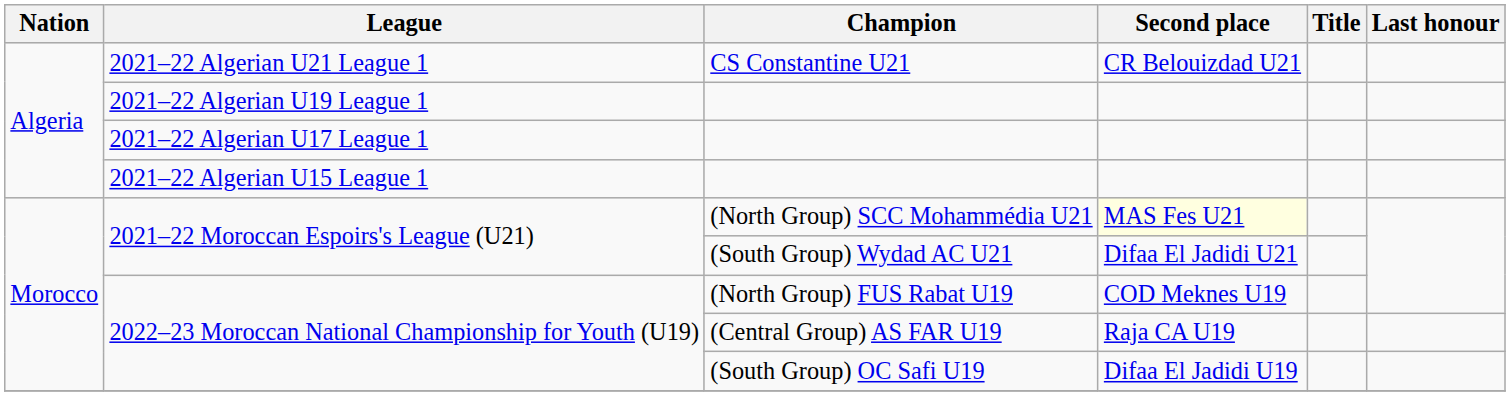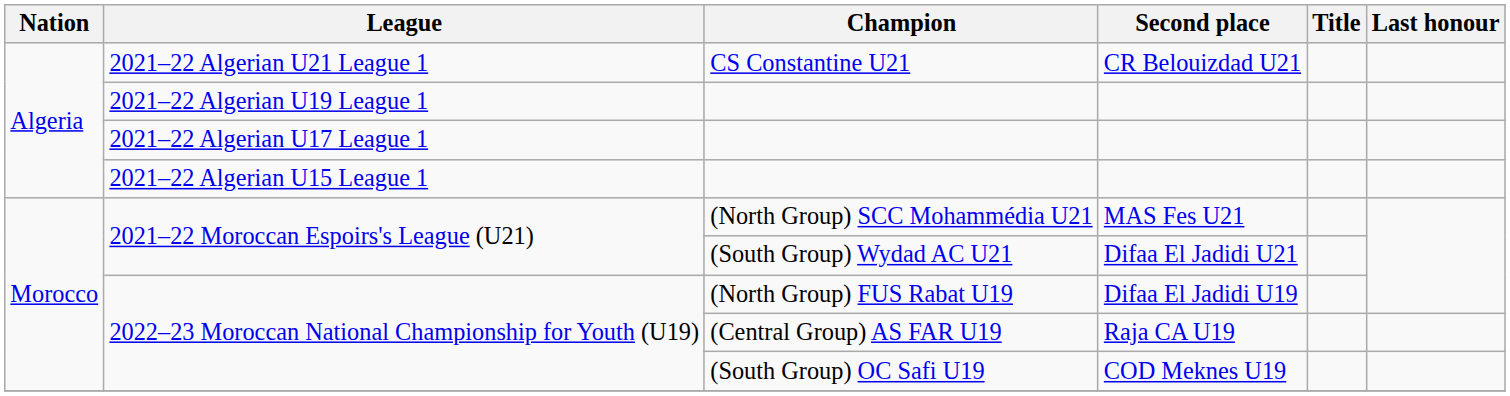 <table class="wikitable sortable">
 <tr>
 <th>Nation</th>
 <th>League</th>
 <th>Champion</th>
 <th>Second place</th>
 <th data-sort-type="number">Title</th>
 <th>Last honour</th>
 </tr>
 <tr>
 <td rowspan=4> <a href='#'>Algeria</a></td>
 <td><a href='#'>2021–22 Algerian U21 League 1</a></td>
 <td><a href='#'>CS Constantine U21</a></td>
 <td><a href='#'>CR Belouizdad U21</a></td>
 <td></td>
 <td></td>
 </tr>
 <tr>
 <td><a href='#'>2021–22 Algerian U19 League 1</a></td>
 <td></td>
 <td></td>
 <td></td>
 <td></td>
 </tr>
 <tr>
 <td><a href='#'>2021–22 Algerian U17 League 1</a></td>
 <td></td>
 <td></td>
 <td></td>
 <td></td>
 </tr>
 <tr>
 <td><a href='#'>2021–22 Algerian U15 League 1</a></td>
 <td></td>
 <td></td>
 <td></td>
 <td></td>
 </tr>
 <tr>
 <td rowspan=5> <a href='#'>Morocco</a></td>
 <td rowspan=2><a href='#'>2021–22 Moroccan Espoirs's League</a> (U21)</td>
 <td>(North Group) <a href='#'>SCC Mohammédia U21</a></td>
-<td style="background: lightyellow;"><a href='#'>MAS Fes U21</a></td>
+<td><a href='#'>MAS Fes U21</a></td>
 <td></td>
 </tr>
 <tr>
 <td>(South Group) <a href='#'>Wydad AC U21</a></td>
 <td><a href='#'>Difaa El Jadidi U21</a></td>
 <td></td>
 </tr>
 <tr>
 <td rowspan=3><a href='#'>2022–23 Moroccan National Championship for Youth</a> (U19)</td>
 <td>(North Group) <a href='#'>FUS Rabat U19</a></td>
-<td><a href='#'>COD Meknes U19</a></td>
+<td><a href='#'>Difaa El Jadidi U19</a></td>
 <td></td>
 </tr>
 <tr>
 <td>(Central Group) <a href='#'>AS FAR U19</a></td>
 <td><a href='#'>Raja CA U19</a></td>
 <td></td>
 <td></td>
 </tr>
 <tr>
 <td>(South Group) <a href='#'>OC Safi U19</a></td>
-<td><a href='#'>Difaa El Jadidi U19</a></td>
+<td><a href='#'>COD Meknes U19</a></td>
 <td></td>
 <td></td>
 </tr>
 <tr>
 </tr>
 </table>
